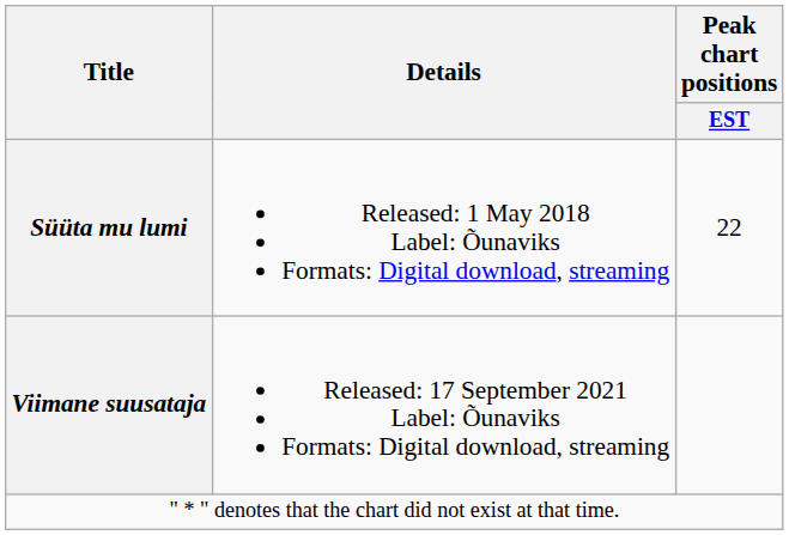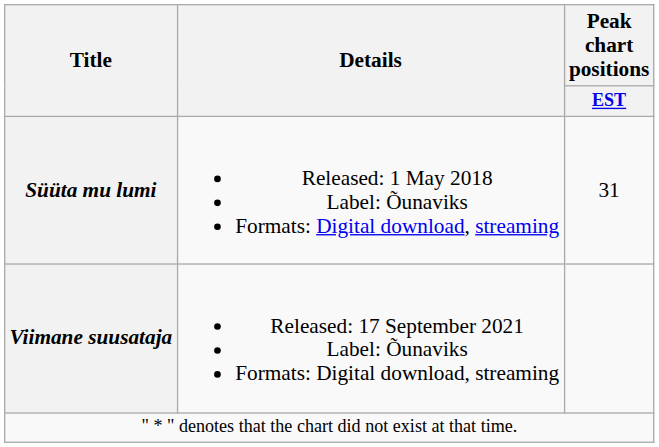 <table class="wikitable plainrowheaders" style="text-align:center;" border="1">
 <tr>
 <th scope="col" rowspan="2">Title</th>
 <th scope="col" rowspan="2">Details</th>
 <th scope="col" colspan="1">Peak chart positions</th>
 </tr>
 <tr>
 <th scope="col" style="width:3em;font-size:85%;"><a href='#'>EST</a><br></th>
 </tr>
 <tr>
 <th scope="row"><em>Süüta mu lumi</em></th>
 <td><br><ul><li>Released: 1 May 2018</li><li>Label: Õunaviks</li><li>Formats: <a href='#'>Digital download</a>, <a href='#'>streaming</a></li></ul></td>
-<td>22</td>
+<td>31</td>
 </tr>
 <tr>
 <th scope="row"><em>Viimane suusataja</em></th>
 <td><br><ul><li>Released: 17 September 2021</li><li>Label: Õunaviks</li><li>Formats: Digital download, streaming</li></ul></td>
 <td></td>
 </tr>
 <tr>
 <td colspan="4" style="font-size:85%;">" * " denotes that the chart did not exist at that time.</td>
 </tr>
 </table>
